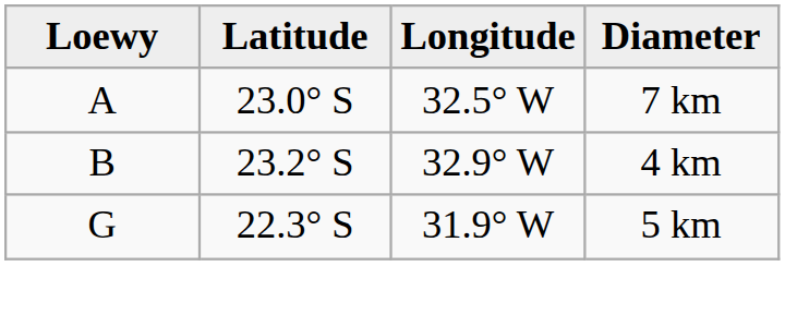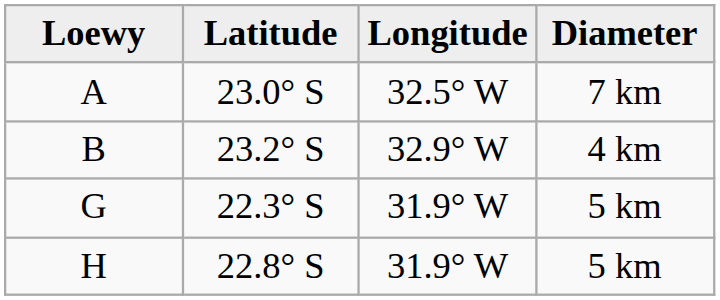 <table class="wikitable">
 <tr>
 <th width="25%" style="background:#eeeeee;">Loewy</th>
 <th width="25%" style="background:#eeeeee;">Latitude</th>
 <th width="25%" style="background:#eeeeee;">Longitude</th>
 <th width="25%" style="background:#eeeeee;">Diameter</th>
 </tr>
 <tr>
 <td align="center">A</td>
 <td align="center">23.0° S</td>
 <td align="center">32.5° W</td>
 <td align="center">7 km</td>
 </tr>
 <tr>
 <td align="center">B</td>
 <td align="center">23.2° S</td>
 <td align="center">32.9° W</td>
 <td align="center">4 km</td>
 </tr>
 <tr>
 <td align="center">G</td>
 <td align="center">22.3° S</td>
 <td align="center">31.9° W</td>
 <td align="center">5 km</td>
 </tr>
+<tr>
+<td align="center">H</td>
+<td align="center">22.8° S</td>
+<td align="center">31.9° W</td>
+<td align="center">5 km</td>
+</tr>
 </table>
